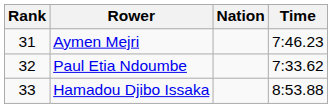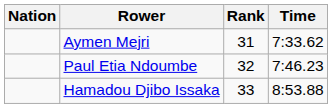 <table class="wikitable sortable" style="text-align:center">
 <tr>
+<th>Nation</th>
+<th>Rower</th>
 <th>Rank</th>
-<th>Rower</th>
-<th>Nation</th>
 <th>Time</th>
 </tr>
 <tr>
+<td align=left></td>
+<td align=left><a href='#'>Aymen Mejri</a></td>
 <td>31</td>
-<td align=left><a href='#'>Aymen Mejri</a></td>
+<td>7:33.62</td>
+</tr>
+<tr>
 <td align=left></td>
+<td align=left><a href='#'>Paul Etia Ndoumbe</a></td>
+<td>32</td>
 <td>7:46.23</td>
 </tr>
 <tr>
-<td>32</td>
-<td align=left><a href='#'>Paul Etia Ndoumbe</a></td>
 <td align=left></td>
-<td>7:33.62</td>
-</tr>
-<tr>
+<td align=left><a href='#'>Hamadou Djibo Issaka</a></td>
 <td>33</td>
-<td align=left><a href='#'>Hamadou Djibo Issaka</a></td>
-<td align=left></td>
 <td>8:53.88</td>
 </tr>
 </table>
